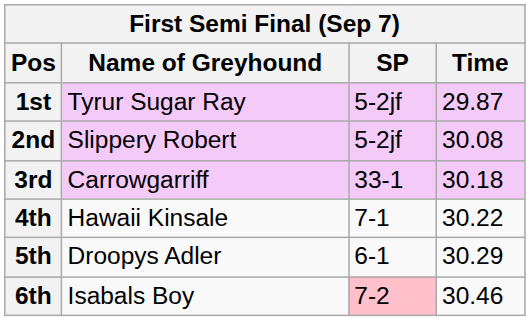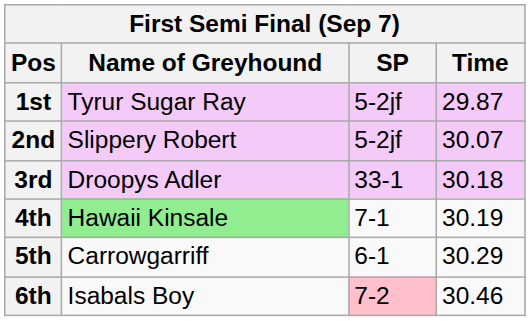 <table class="wikitable">
 <tr>
 <th colspan="6">First Semi Final (Sep 7)</th>
 </tr>
 <tr>
 <th width=30>Pos</th>
 <th width=180>Name of Greyhound</th>
 <th width=50>SP</th>
 <th width=50>Time</th>
 </tr>
 <tr style="background: #f4caf9;">
 <th>1st</th>
 <td>Tyrur Sugar Ray</td>
 <td>5-2jf</td>
 <td>29.87</td>
 </tr>
 <tr style="background: #f4caf9;">
 <th>2nd</th>
 <td>Slippery Robert</td>
 <td>5-2jf</td>
-<td>30.08</td>
+<td>30.07</td>
 </tr>
 <tr style="background: #f4caf9;">
 <th>3rd</th>
-<td>Carrowgarriff</td>
+<td>Droopys Adler</td>
 <td>33-1</td>
 <td>30.18</td>
 </tr>
 <tr>
 <th>4th</th>
-<td>Hawaii Kinsale</td>
+<td style="background: lightgreen;">Hawaii Kinsale</td>
 <td>7-1</td>
-<td>30.22</td>
+<td>30.19</td>
 </tr>
 <tr>
 <th>5th</th>
-<td>Droopys Adler</td>
+<td>Carrowgarriff</td>
 <td>6-1</td>
 <td>30.29</td>
 </tr>
 <tr>
 <th>6th</th>
 <td>Isabals Boy</td>
 <td style="background: pink;">7-2</td>
 <td>30.46</td>
 </tr>
 </table>
